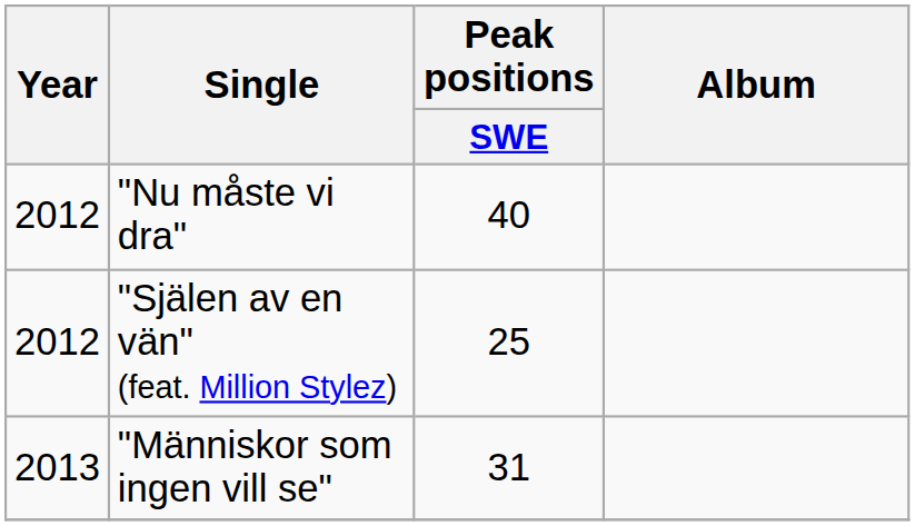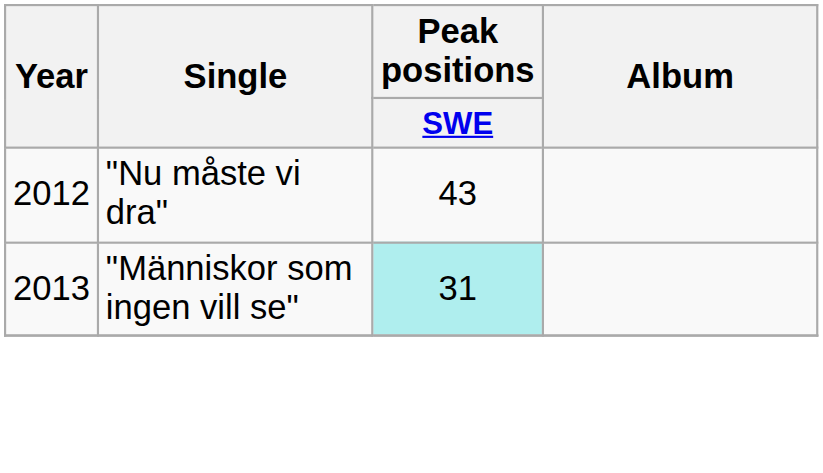 <table class="wikitable">
 <tr>
 <th align="center" rowspan="2" width="10">Year</th>
 <th align="center" rowspan="2" width="120">Single</th>
 <th align="center" colspan="1" width="20">Peak positions</th>
 <th align="center" rowspan="2" width="120">Album</th>
 </tr>
 <tr>
 <th scope="col" style="width:3em;font-size:90%;"><a href='#'>SWE</a><br></th>
 </tr>
 <tr>
 <td style="text-align:center;">2012</td>
 <td>"Nu måste vi dra"</td>
-<td style="text-align:center;">40</td>
-<td style="text-align:center;"></td>
-</tr>
-<tr>
-<td style="text-align:center;">2012</td>
-<td>"Själen av en vän" <br><small>(feat. <a href='#'>Million Stylez</a>)</small></td>
-<td style="text-align:center;">25</td>
+<td style="text-align:center;">43</td>
 <td style="text-align:center;"></td>
 </tr>
 <tr>
 <td style="text-align:center;">2013</td>
 <td>"Människor som ingen vill se"</td>
-<td style="text-align:center;">31</td>
+<td style="background: paleturquoise; text-align:center;">31</td>
 <td style="text-align:center;"></td>
 </tr>
 <tr>
 </tr>
 </table>
